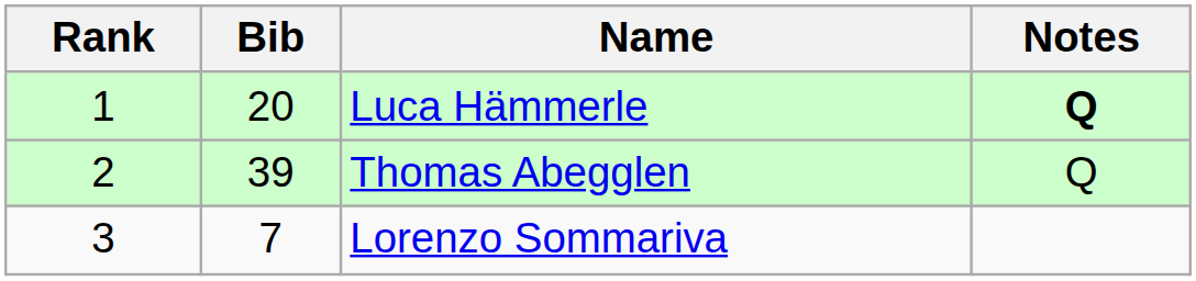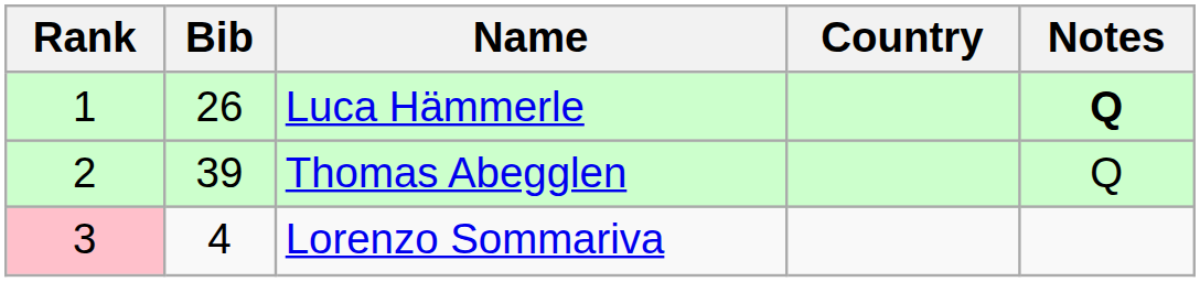 <table class="wikitable" style="text-align:center; width:450px">
 <tr>
 <th>Rank</th>
 <th>Bib</th>
 <th>Name</th>
+<th>Country</th>
 <th>Notes</th>
 </tr>
 <tr bgcolor=ccffcc>
 <td>1</td>
-<td>20</td>
+<td>26</td>
 <td align=left><a href='#'>Luca Hämmerle</a></td>
+<td align=left></td>
 <td><strong>Q</strong></td>
 </tr>
 <tr bgcolor=ccffcc>
 <td>2</td>
 <td>39</td>
 <td align=left><a href='#'>Thomas Abegglen</a></td>
+<td align=left></td>
 <td>Q</td>
 </tr>
 <tr>
-<td>3</td>
-<td>7</td>
+<td style="background: pink;">3</td>
+<td>4</td>
 <td align=left><a href='#'>Lorenzo Sommariva</a></td>
+<td align=left></td>
 <td></td>
 </tr>
 </table>
